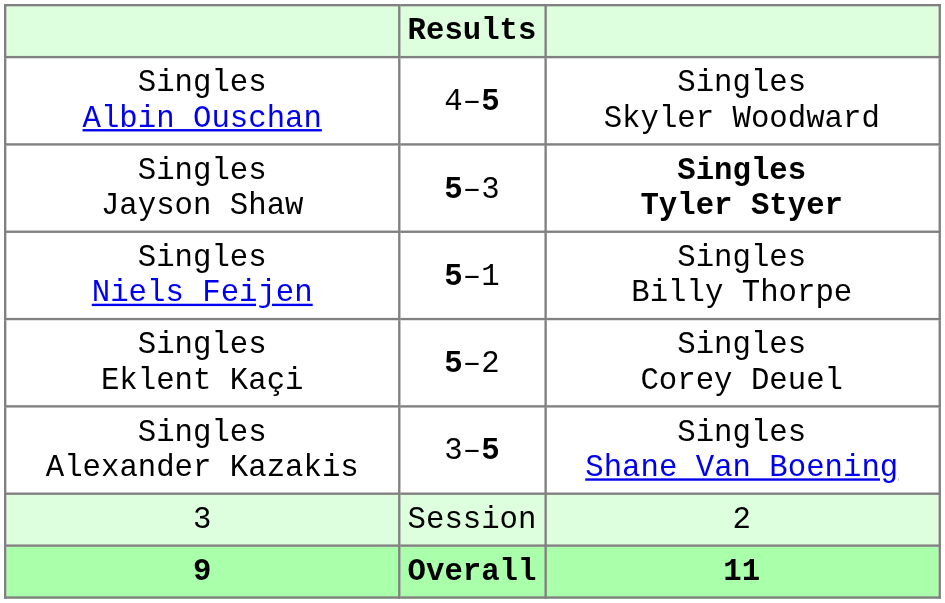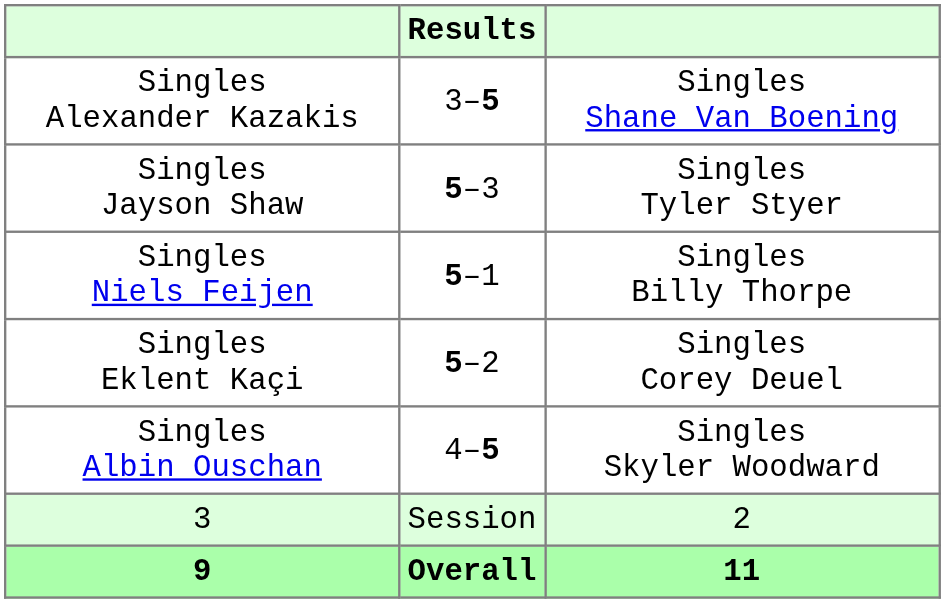 <table border="1" cellpadding="3" style="border-collapse: collapse;">
 <tr bgcolor="#ddffdd">
 <th width="160"></th>
 <th>Results</th>
 <th width="160"></th>
 </tr>
 <tr>
-<td align="center">Singles<br><a href='#'>Albin Ouschan</a></td>
-<td align="center">4–<strong>5</strong></td>
-<td align="center">Singles<br>Skyler Woodward</td>
+<td align="center">Singles<br>Alexander Kazakis</td>
+<td align="center">3–<strong>5</strong></td>
+<td align="center">Singles<br><a href='#'>Shane Van Boening</a></td>
 </tr>
 <tr>
 <td align="center">Singles<br>Jayson Shaw</td>
 <td align="center"><strong>5</strong>–3</td>
-<td align="center"><strong>Singles<br>Tyler Styer</strong></td>
+<td align="center">Singles<br>Tyler Styer</td>
 </tr>
 <tr>
 <td align="center">Singles<br><a href='#'>Niels Feijen</a></td>
 <td align="center"><strong>5</strong>–1</td>
 <td align="center">Singles<br>Billy Thorpe</td>
 </tr>
 <tr>
 <td align="center">Singles<br>Eklent Kaçi</td>
 <td align="center"><strong>5</strong>–2</td>
 <td align="center">Singles<br>Corey Deuel</td>
 </tr>
 <tr>
-<td align="center">Singles<br>Alexander Kazakis</td>
-<td align="center">3–<strong>5</strong></td>
-<td align="center">Singles<br><a href='#'>Shane Van Boening</a></td>
+<td align="center">Singles<br><a href='#'>Albin Ouschan</a></td>
+<td align="center">4–<strong>5</strong></td>
+<td align="center">Singles<br>Skyler Woodward</td>
 </tr>
 <tr bgcolor="#ddffdd">
 <td align="center">3</td>
 <td align="center">Session</td>
 <td align="center">2</td>
 </tr>
 <tr bgcolor="#aaffaa">
 <th align="center">9</th>
 <th align="center">Overall</th>
 <th align="center">11</th>
 </tr>
 </table>
